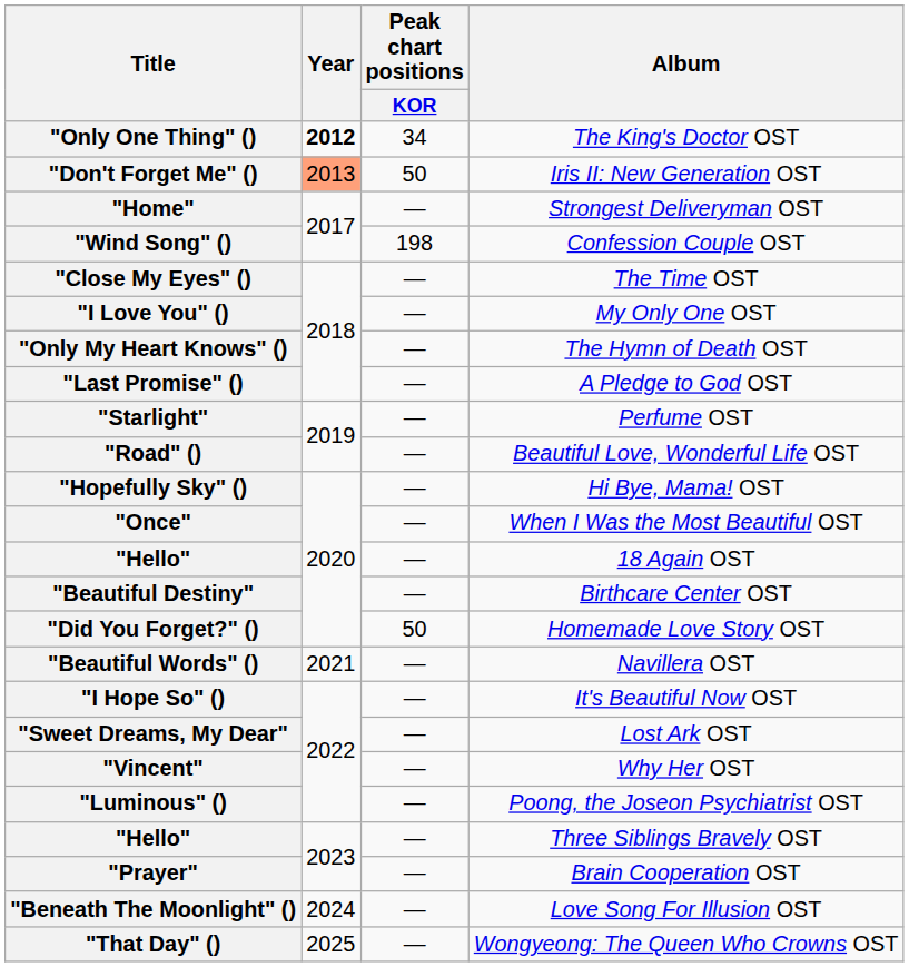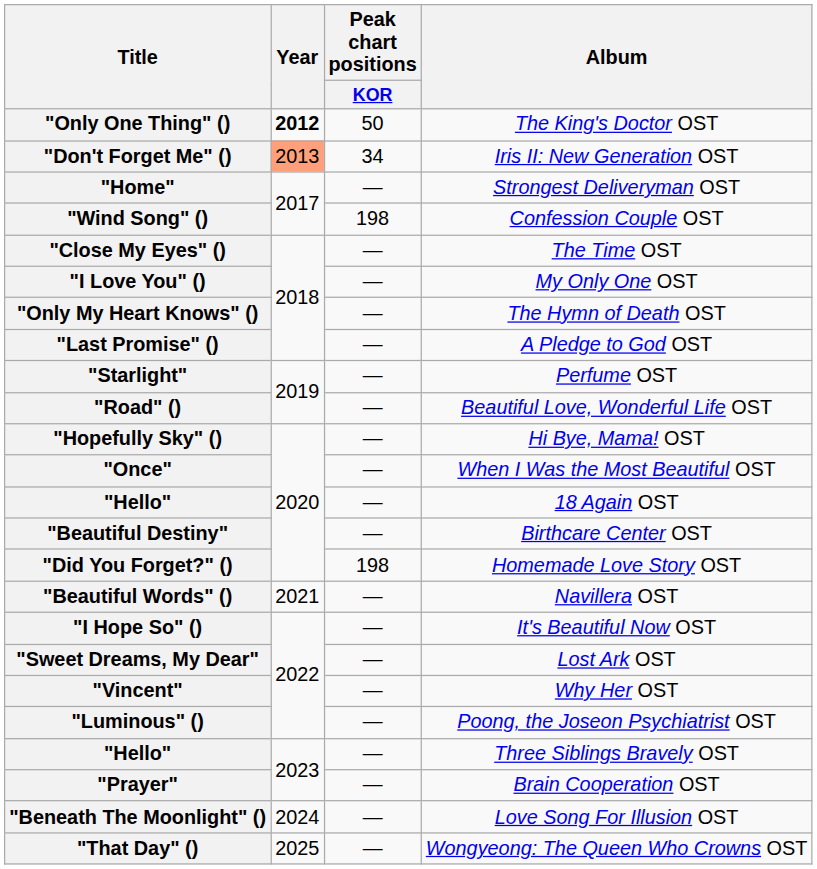 <table class="wikitable plainrowheaders" style="text-align:center;">
 <tr>
 <th rowspan="2" scope="col">Title</th>
 <th rowspan="2" scope="col">Year</th>
 <th>Peak chart positions</th>
 <th rowspan="2" scope="col">Album</th>
 </tr>
 <tr>
 <th scope="col" style="width:2.5em;font-size:90%;"><a href='#'>KOR</a><br></th>
 </tr>
 <tr>
 <th scope="row">"Only One Thing" ()</th>
 <td><strong>2012</strong></td>
-<td>34</td>
+<td>50</td>
 <td><em><a href='#'>The King's Doctor</a></em> OST</td>
 </tr>
 <tr>
 <th scope="row">"Don't Forget Me" ()</th>
 <td style="background: lightsalmon;">2013</td>
-<td>50</td>
+<td>34</td>
 <td><em><a href='#'>Iris II: New Generation</a></em> OST</td>
 </tr>
 <tr>
 <th scope="row">"Home"</th>
 <td rowspan="2">2017</td>
 <td>—</td>
 <td><em><a href='#'>Strongest Deliveryman</a></em> OST</td>
 </tr>
 <tr>
 <th scope="row">"Wind Song" ()</th>
 <td>198</td>
 <td><em><a href='#'>Confession Couple</a></em> OST</td>
 </tr>
 <tr>
 <th scope="row">"Close My Eyes" ()</th>
 <td rowspan="4">2018</td>
 <td>—</td>
 <td><em><a href='#'>The Time</a></em> OST</td>
 </tr>
 <tr>
 <th scope="row">"I Love You" ()</th>
 <td>—</td>
 <td><em><a href='#'>My Only One</a></em> OST</td>
 </tr>
 <tr>
 <th scope="row">"Only My Heart Knows" ()</th>
 <td>—</td>
 <td><em><a href='#'>The Hymn of Death</a></em> OST</td>
 </tr>
 <tr>
 <th scope="row">"Last Promise" ()</th>
 <td>—</td>
 <td><em><a href='#'>A Pledge to God</a></em> OST</td>
 </tr>
 <tr>
 <th scope="row">"Starlight"</th>
 <td rowspan="2">2019</td>
 <td>—</td>
 <td><em><a href='#'>Perfume</a></em> OST</td>
 </tr>
 <tr>
 <th scope="row">"Road" ()</th>
 <td>—</td>
 <td><em><a href='#'>Beautiful Love, Wonderful Life</a></em> OST</td>
 </tr>
 <tr>
 <th scope="row">"Hopefully Sky" ()</th>
 <td rowspan="5">2020</td>
 <td>—</td>
 <td><em><a href='#'>Hi Bye, Mama!</a></em> OST</td>
 </tr>
 <tr>
 <th scope="row">"Once"</th>
 <td>—</td>
 <td><em><a href='#'>When I Was the Most Beautiful</a></em> OST</td>
 </tr>
 <tr>
 <th scope="row">"Hello"</th>
 <td>—</td>
 <td><em><a href='#'>18 Again</a></em> OST</td>
 </tr>
 <tr>
 <th scope="row">"Beautiful Destiny"</th>
 <td>—</td>
 <td><em><a href='#'>Birthcare Center</a></em> OST</td>
 </tr>
 <tr>
 <th scope="row">"Did You Forget?" ()</th>
-<td>50</td>
+<td>198</td>
 <td><em><a href='#'>Homemade Love Story</a></em> OST</td>
 </tr>
 <tr>
 <th scope="row">"Beautiful Words" ()</th>
 <td>2021</td>
 <td>—</td>
 <td><em><a href='#'>Navillera</a></em> OST</td>
 </tr>
 <tr>
 <th scope="row">"I Hope So" ()</th>
 <td rowspan="4">2022</td>
 <td>—</td>
 <td><em><a href='#'>It's Beautiful Now</a></em> OST</td>
 </tr>
 <tr>
 <th scope="row">"Sweet Dreams, My Dear" </th>
 <td>—</td>
 <td><em><a href='#'>Lost Ark</a></em> OST</td>
 </tr>
 <tr>
 <th scope="row">"Vincent"</th>
 <td>—</td>
 <td><em><a href='#'>Why Her</a></em> OST</td>
 </tr>
 <tr>
 <th scope="row">"Luminous" ()</th>
 <td>—</td>
 <td><em><a href='#'>Poong, the Joseon Psychiatrist</a></em> OST</td>
 </tr>
 <tr>
 <th scope="row">"Hello"</th>
 <td rowspan="2">2023</td>
 <td>—</td>
 <td><em><a href='#'>Three Siblings Bravely</a></em> OST</td>
 </tr>
 <tr>
 <th scope="row">"Prayer"</th>
 <td>—</td>
 <td><em><a href='#'>Brain Cooperation</a></em> OST</td>
 </tr>
 <tr>
 <th scope="row">"Beneath The Moonlight" ()</th>
 <td>2024</td>
 <td>—</td>
 <td><em><a href='#'>Love Song For Illusion</a></em> OST</td>
 </tr>
 <tr>
 <th scope="row">"That Day" ()</th>
 <td>2025</td>
 <td>—</td>
 <td><em><a href='#'>Wongyeong: The Queen Who Crowns</a></em> OST</td>
 </tr>
 </table>
